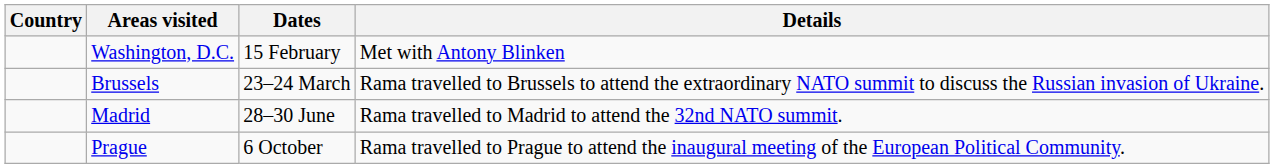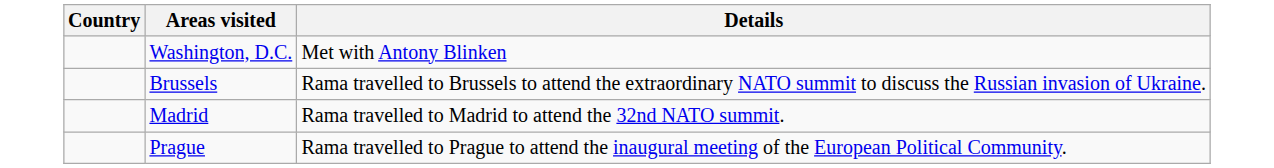 <table class="wikitable sortable" style="margin: 1em auto 1em auto">
 <tr>
 <th>Country</th>
 <th>Areas visited</th>
-<th>Dates</th>
 <th class="unsortable">Details</th>
 </tr>
 <tr>
 <td></td>
 <td><a href='#'>Washington, D.C.</a></td>
-<td>15 February</td>
 <td>Met with <a href='#'>Antony Blinken</a></td>
 </tr>
 <tr>
 <td></td>
 <td><a href='#'>Brussels</a></td>
-<td>23–24 March</td>
 <td>Rama travelled to Brussels to attend the extraordinary <a href='#'>NATO summit</a> to discuss the <a href='#'>Russian invasion of Ukraine</a>.</td>
 </tr>
 <tr>
 <td></td>
 <td><a href='#'>Madrid</a></td>
-<td>28–30 June</td>
 <td>Rama travelled to Madrid to attend the <a href='#'>32nd NATO summit</a>.</td>
 </tr>
 <tr>
 <td></td>
 <td><a href='#'>Prague</a></td>
-<td>6 October</td>
 <td>Rama travelled to Prague to attend the <a href='#'>inaugural meeting</a> of the <a href='#'>European Political Community</a>.</td>
 </tr>
 </table>
